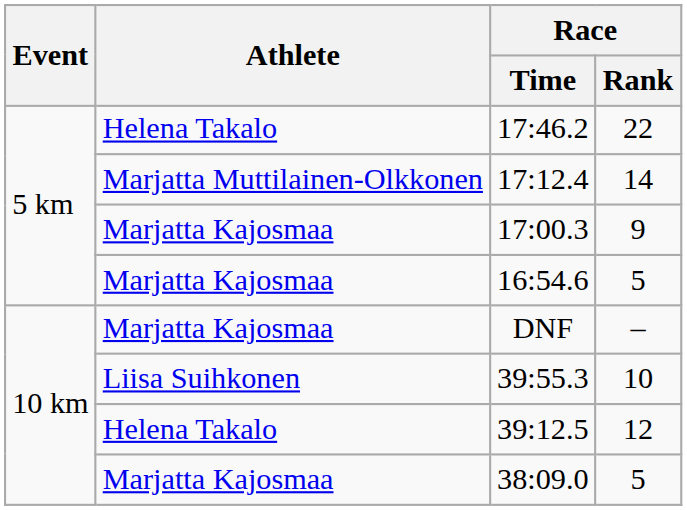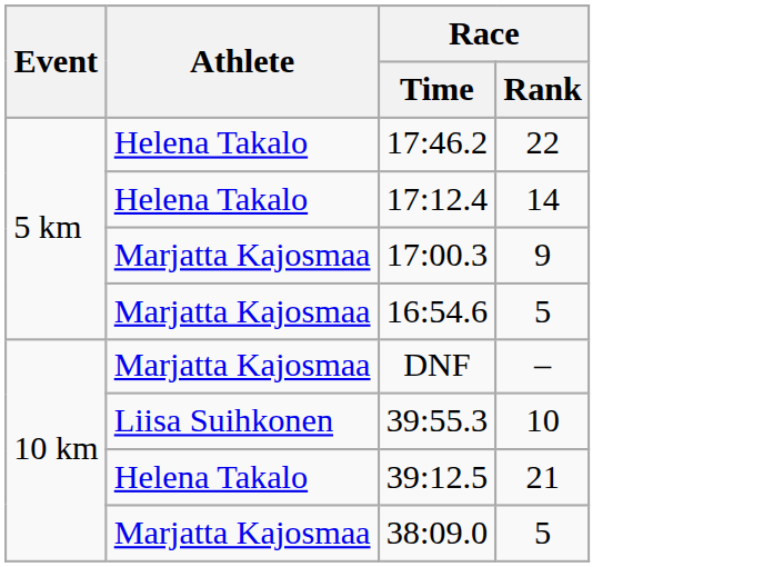 <table class="wikitable" border="1" style="font-size:90%">
 <tr>
 <th rowspan=2>Event</th>
 <th rowspan=2>Athlete</th>
 <th colspan=2>Race</th>
 </tr>
 <tr>
 <th>Time</th>
 <th>Rank</th>
 </tr>
 <tr>
 <td rowspan=4>5 km</td>
 <td><a href='#'>Helena Takalo</a></td>
 <td align=center>17:46.2</td>
 <td align=center>22</td>
 </tr>
 <tr>
-<td><a href='#'>Marjatta Muttilainen-Olkkonen</a></td>
+<td><a href='#'>Helena Takalo</a></td>
 <td align=center>17:12.4</td>
 <td align=center>14</td>
 </tr>
 <tr>
 <td><a href='#'>Marjatta Kajosmaa</a></td>
 <td align=center>17:00.3</td>
 <td align=center>9</td>
 </tr>
 <tr>
 <td><a href='#'>Marjatta Kajosmaa</a></td>
 <td align=center>16:54.6</td>
 <td align=center>5</td>
 </tr>
 <tr>
 <td rowspan=4>10 km</td>
 <td><a href='#'>Marjatta Kajosmaa</a></td>
 <td align=center>DNF</td>
 <td align=center>–</td>
 </tr>
 <tr>
 <td><a href='#'>Liisa Suihkonen</a></td>
 <td align=center>39:55.3</td>
 <td align=center>10</td>
 </tr>
 <tr>
 <td><a href='#'>Helena Takalo</a></td>
 <td align=center>39:12.5</td>
-<td align=center>12</td>
+<td align=center>21</td>
 </tr>
 <tr>
 <td><a href='#'>Marjatta Kajosmaa</a></td>
 <td align=center>38:09.0</td>
 <td align=center>5</td>
 </tr>
 </table>
